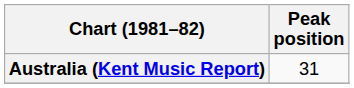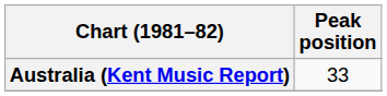 <table class="wikitable sortable plainrowheaders" style="text-align:center">
 <tr>
 <th>Chart (1981–82)</th>
 <th>Peak<br>position</th>
 </tr>
 <tr>
 <th scope="row">Australia (<a href='#'>Kent Music Report</a>)</th>
-<td>31</td>
+<td>33</td>
 </tr>
 <tr>
 </tr>
 <tr>
 </tr>
 </table>
